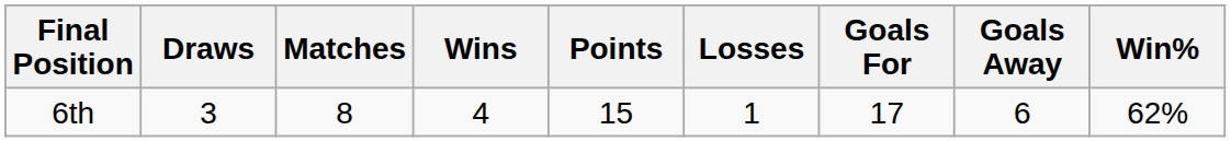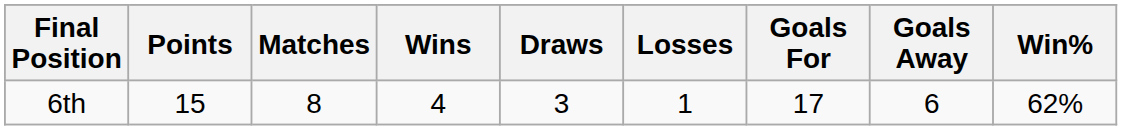 <table class="wikitable" style="font-size: 95%; text-align: center;">
 <tr>
 <th width=60>Final Position</th>
-<th width=60>Draws</th>
+<th width=60>Points</th>
 <th width=60>Matches</th>
 <th width=60>Wins</th>
-<th width=60>Points</th>
+<th width=60>Draws</th>
 <th width=60>Losses</th>
 <th width=60>Goals For</th>
 <th width=60>Goals Away</th>
 <th width=60>Win%</th>
 </tr>
 <tr>
 <td>6th</td>
-<td>3</td>
+<td>15</td>
 <td>8</td>
 <td>4</td>
-<td>15</td>
+<td>3</td>
 <td>1</td>
 <td>17</td>
 <td>6</td>
 <td>62%</td>
 </tr>
 </table>
